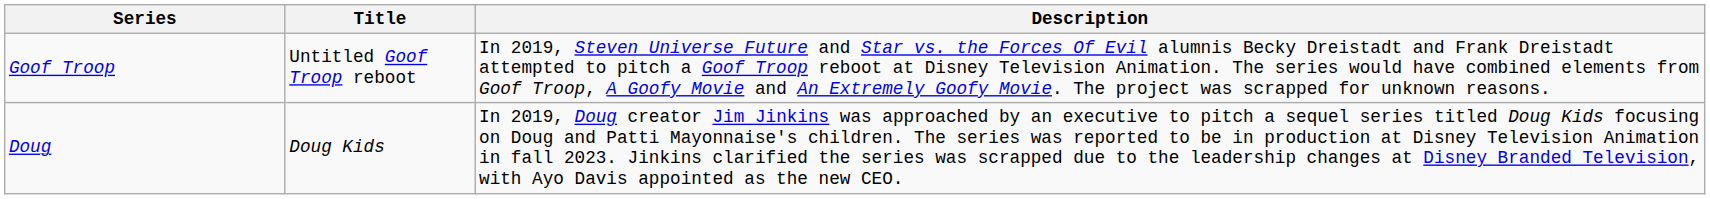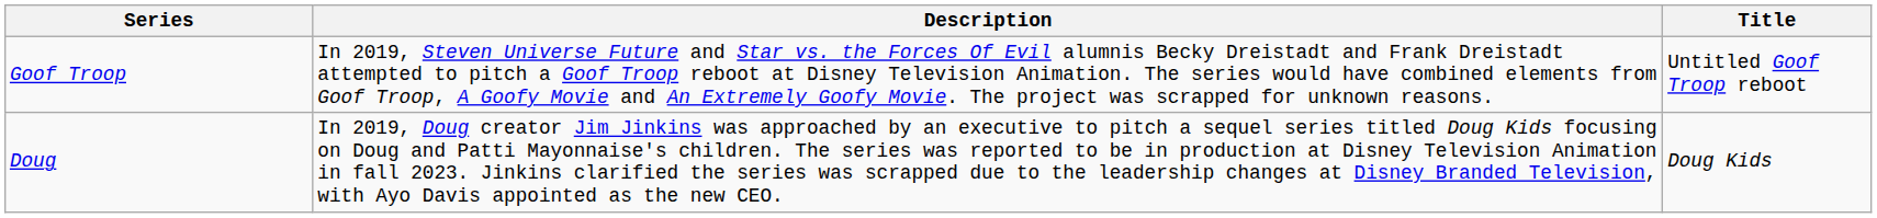 <table class="wikitable">
 <tr>
 <th style="width:150pt;">Series</th>
+<th>Description</th>
 <th style="width:100pt;">Title</th>
-<th>Description</th>
 </tr>
 <tr>
 <td><em><a href='#'>Goof Troop</a></em></td>
+<td>In 2019, <em><a href='#'>Steven Universe Future</a></em> and <em><a href='#'>Star vs. the Forces Of Evil</a></em> alumnis Becky Dreistadt and Frank Dreistadt attempted to pitch a <em><a href='#'>Goof Troop</a></em> reboot at Disney Television Animation. The series would have combined elements from <em>Goof Troop</em>, <em><a href='#'>A Goofy Movie</a></em> and <em><a href='#'>An Extremely Goofy Movie</a></em>. The project was scrapped for unknown reasons.</td>
 <td>Untitled <em><a href='#'>Goof Troop</a></em> reboot</td>
-<td>In 2019, <em><a href='#'>Steven Universe Future</a></em> and <em><a href='#'>Star vs. the Forces Of Evil</a></em> alumnis Becky Dreistadt and Frank Dreistadt attempted to pitch a <em><a href='#'>Goof Troop</a></em> reboot at Disney Television Animation. The series would have combined elements from <em>Goof Troop</em>, <em><a href='#'>A Goofy Movie</a></em> and <em><a href='#'>An Extremely Goofy Movie</a></em>. The project was scrapped for unknown reasons.</td>
 </tr>
 <tr>
 <td><em><a href='#'>Doug</a></em></td>
+<td>In 2019, <em><a href='#'>Doug</a></em> creator <a href='#'>Jim Jinkins</a> was approached by an executive to pitch a sequel series titled <em>Doug Kids</em> focusing on Doug and Patti Mayonnaise's children. The series was reported to be in production at Disney Television Animation in fall 2023. Jinkins clarified the series was scrapped due to the leadership changes at <a href='#'>Disney Branded Television</a>, with Ayo Davis appointed as the new CEO.</td>
 <td><em>Doug Kids</em></td>
-<td>In 2019, <em><a href='#'>Doug</a></em> creator <a href='#'>Jim Jinkins</a> was approached by an executive to pitch a sequel series titled <em>Doug Kids</em> focusing on Doug and Patti Mayonnaise's children. The series was reported to be in production at Disney Television Animation in fall 2023. Jinkins clarified the series was scrapped due to the leadership changes at <a href='#'>Disney Branded Television</a>, with Ayo Davis appointed as the new CEO.</td>
 </tr>
 </table>
